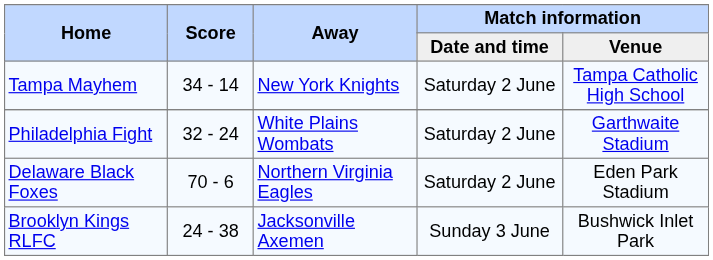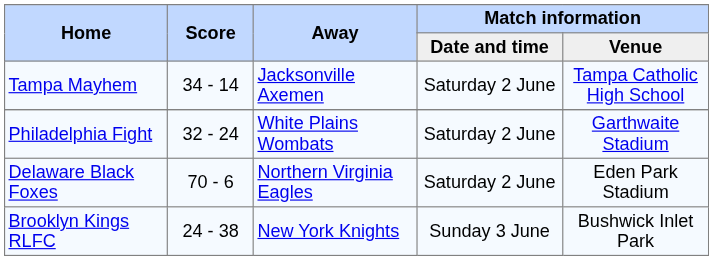 <table border="1" cellpadding="3" cellspacing="0" style="border-collapse:collapse; text-align:center; width:100%;">
 <tr style="background:#c1d8ff;">
 </tr>
 <tr style="background:#c1d8ff;">
 <th rowspan="2" style="width:19%;">Home</th>
 <th rowspan="2" style="width:10%;">Score</th>
 <th rowspan="2" style="width:19%;">Away</th>
 <th colspan=6>Match information</th>
 </tr>
 <tr style="background:#efefef;">
 <th width=17%>Date and time</th>
 <th width=17%>Venue</th>
 </tr>
 <tr style="text-align:center; background:#f5faff;">
 <td align="left"><a href='#'>Tampa Mayhem</a></td>
 <td>34 - 14</td>
-<td align="left"><a href='#'>New York Knights</a></td>
+<td align="left"><a href='#'>Jacksonville Axemen</a></td>
 <td>Saturday 2 June</td>
 <td><a href='#'>Tampa Catholic High School</a></td>
 </tr>
 <tr style="background:#c1d8ff;">
 </tr>
 <tr style="text-align:center; background:#f5faff;">
 <td align="left"><a href='#'>Philadelphia Fight</a></td>
 <td>32 - 24</td>
 <td align="left"><a href='#'>White Plains Wombats</a></td>
 <td>Saturday 2 June</td>
 <td><a href='#'>Garthwaite Stadium</a></td>
 </tr>
 <tr style="text-align:center; background:#f5faff;">
 <td align="left"><a href='#'>Delaware Black Foxes</a></td>
 <td>70 - 6</td>
 <td align="left"><a href='#'>Northern Virginia Eagles</a></td>
 <td>Saturday 2 June</td>
 <td>Eden Park Stadium</td>
 </tr>
 <tr style="text-align:center; background:#f5faff;">
 <td align="left"><a href='#'>Brooklyn Kings RLFC</a></td>
 <td>24 - 38</td>
-<td align="left"><a href='#'>Jacksonville Axemen</a></td>
+<td align="left"><a href='#'>New York Knights</a></td>
 <td>Sunday 3 June</td>
 <td>Bushwick Inlet Park</td>
 </tr>
 </table>
